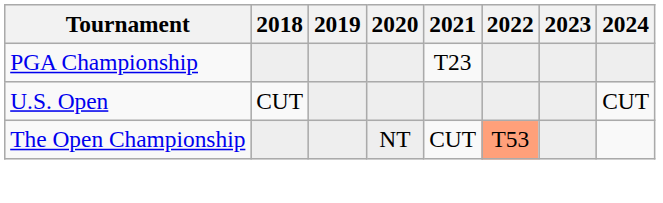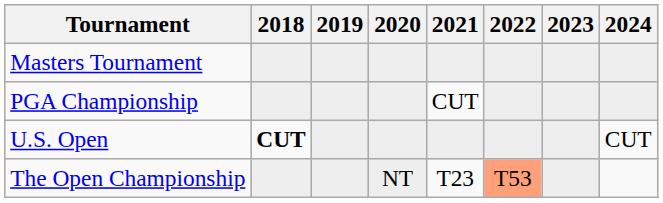 <table class="wikitable" style="font-size:95%;text-align:center;">
 <tr>
 <th>Tournament</th>
 <th>2018</th>
 <th>2019</th>
 <th>2020</th>
 <th>2021</th>
 <th>2022</th>
 <th>2023</th>
 <th>2024</th>
 </tr>
 <tr>
+<td align="left"><a href='#'>Masters Tournament</a></td>
+<td style="background:#eeeeee;"></td>
+<td style="background:#eeeeee;"></td>
+<td style="background:#eeeeee;"></td>
+<td style="background:#eeeeee;"></td>
+<td style="background:#eeeeee;"></td>
+<td style="background:#eeeeee;"></td>
+<td style="background:#eeeeee;"></td>
+</tr>
+<tr>
 <td align="left"><a href='#'>PGA Championship</a></td>
 <td style="background:#eeeeee;"></td>
 <td style="background:#eeeeee;"></td>
 <td style="background:#eeeeee;"></td>
-<td>T23</td>
+<td>CUT</td>
 <td style="background:#eeeeee;"></td>
 <td style="background:#eeeeee;"></td>
 <td style="background:#eeeeee;"></td>
 </tr>
 <tr>
 <td align="left"><a href='#'>U.S. Open</a></td>
-<td>CUT</td>
+<td><strong>CUT</strong></td>
 <td style="background:#eeeeee;"></td>
 <td style="background:#eeeeee;"></td>
 <td style="background:#eeeeee;"></td>
 <td style="background:#eeeeee;"></td>
 <td style="background:#eeeeee;"></td>
 <td>CUT</td>
 </tr>
 <tr>
 <td align="left"><a href='#'>The Open Championship</a></td>
 <td style="background:#eeeeee;"></td>
 <td style="background:#eeeeee;"></td>
 <td style="background:#eeeeee;">NT</td>
-<td>CUT</td>
+<td>T23</td>
 <td style="background: lightsalmon;">T53</td>
 <td style="background:#eeeeee;"></td>
 <td></td>
 </tr>
 </table>
